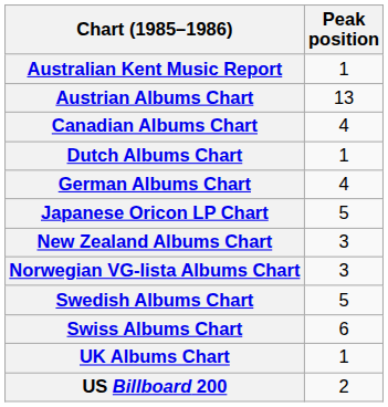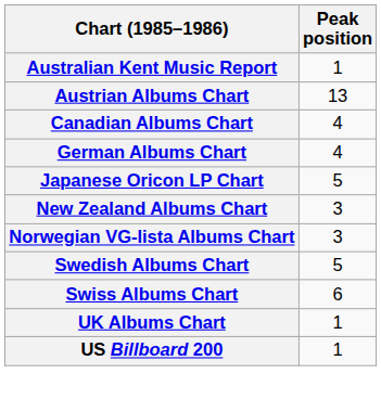 <table class="wikitable sortable plainrowheaders" style="text-align:center;">
 <tr>
 <th>Chart (1985–1986)</th>
 <th>Peak<br>position</th>
 </tr>
 <tr>
 <th scope="row"><a href='#'>Australian Kent Music Report</a></th>
 <td>1</td>
 </tr>
 <tr>
 <th scope="row"><a href='#'>Austrian Albums Chart</a></th>
 <td>13</td>
 </tr>
 <tr>
 <th scope="row"><a href='#'>Canadian Albums Chart</a></th>
 <td>4</td>
-</tr>
-<tr>
-<th scope="row"><a href='#'>Dutch Albums Chart</a></th>
-<td>1</td>
 </tr>
 <tr>
 <th scope="row"><a href='#'>German Albums Chart</a></th>
 <td>4</td>
 </tr>
 <tr>
 <th scope="row"><a href='#'>Japanese Oricon LP Chart</a></th>
 <td>5</td>
 </tr>
 <tr>
 <th scope="row"><a href='#'>New Zealand Albums Chart</a></th>
 <td>3</td>
 </tr>
 <tr>
 <th scope="row"><a href='#'>Norwegian VG-lista Albums Chart</a></th>
 <td>3</td>
 </tr>
 <tr>
 <th scope="row"><a href='#'>Swedish Albums Chart</a></th>
 <td>5</td>
 </tr>
 <tr>
 <th scope="row"><a href='#'>Swiss Albums Chart</a></th>
 <td>6</td>
 </tr>
 <tr>
 <th scope="row"><a href='#'>UK Albums Chart</a></th>
 <td>1</td>
 </tr>
 <tr>
 <th scope="row">US <a href='#'><em>Billboard</em> 200</a></th>
-<td>2</td>
+<td>1</td>
 </tr>
 </table>
